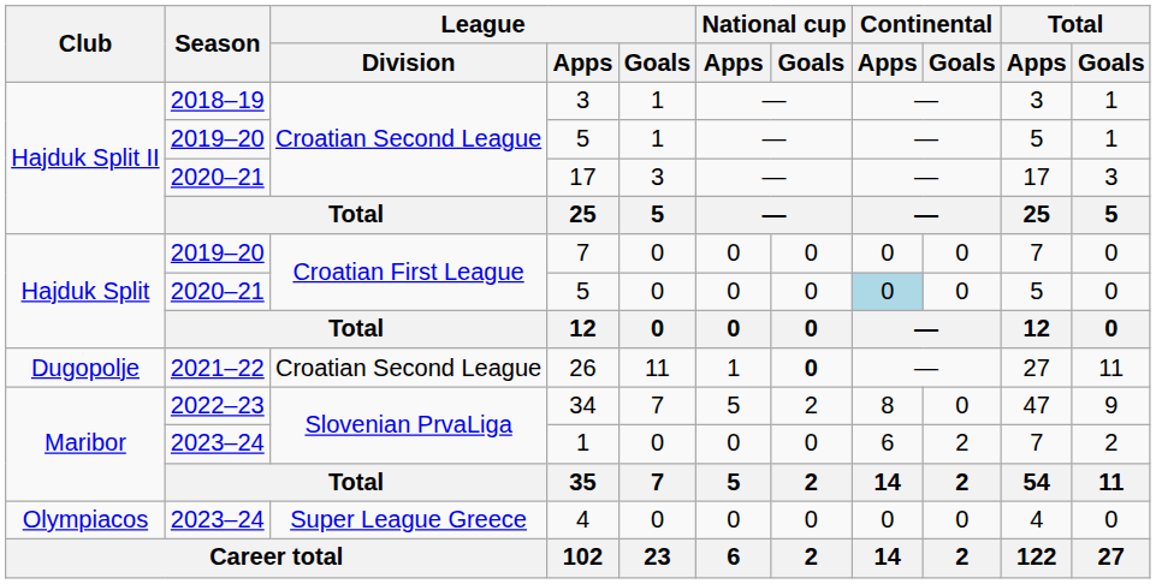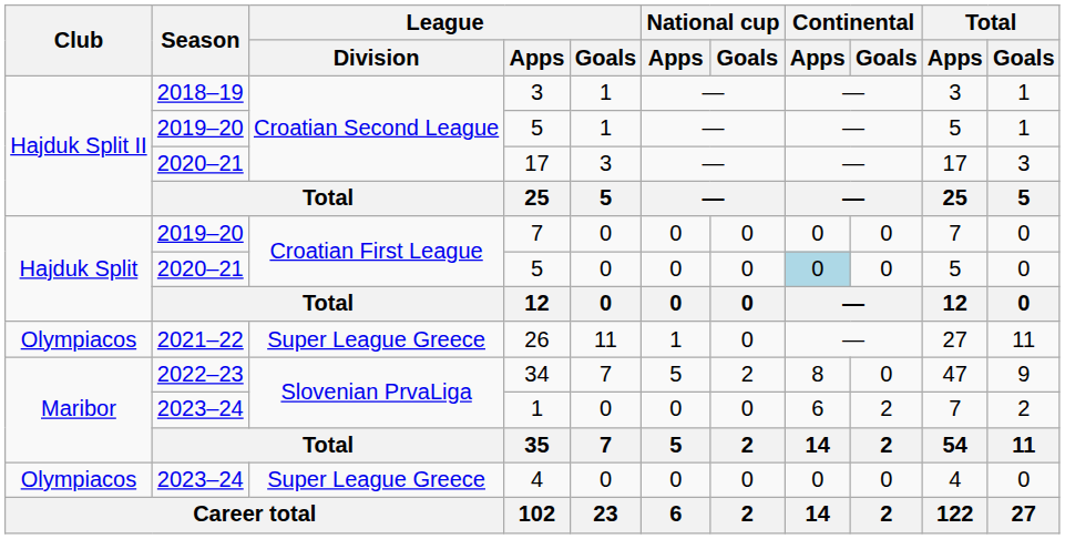 <table class="wikitable" style="text-align: center">
 <tr>
 <th rowspan="2">Club</th>
 <th rowspan="2">Season</th>
 <th colspan="3">League</th>
 <th colspan="2">National cup</th>
 <th colspan="2">Continental</th>
 <th colspan="2">Total</th>
 </tr>
 <tr>
 <th>Division</th>
 <th>Apps</th>
 <th>Goals</th>
 <th>Apps</th>
 <th>Goals</th>
 <th>Apps</th>
 <th>Goals</th>
 <th>Apps</th>
 <th>Goals</th>
 </tr>
 <tr>
 <td rowspan="4"><a href='#'>Hajduk Split II</a></td>
 <td><a href='#'>2018–19</a></td>
 <td rowspan="3"><a href='#'>Croatian Second League</a></td>
 <td>3</td>
 <td>1</td>
 <td colspan="2">—</td>
 <td colspan="2">—</td>
 <td>3</td>
 <td>1</td>
 </tr>
 <tr>
 <td><a href='#'>2019–20</a></td>
 <td>5</td>
 <td>1</td>
 <td colspan="2">—</td>
 <td colspan="2">—</td>
 <td>5</td>
 <td>1</td>
 </tr>
 <tr>
 <td><a href='#'>2020–21</a></td>
 <td>17</td>
 <td>3</td>
 <td colspan="2">—</td>
 <td colspan="2">—</td>
 <td>17</td>
 <td>3</td>
 </tr>
 <tr>
 <th colspan="2">Total</th>
 <th>25</th>
 <th>5</th>
 <th colspan="2">—</th>
 <th colspan="2">—</th>
 <th>25</th>
 <th>5</th>
 </tr>
 <tr>
 <td rowspan="3"><a href='#'>Hajduk Split</a></td>
 <td><a href='#'>2019–20</a></td>
 <td rowspan="2"><a href='#'>Croatian First League</a></td>
 <td>7</td>
 <td>0</td>
 <td>0</td>
 <td>0</td>
 <td>0</td>
 <td>0</td>
 <td>7</td>
 <td>0</td>
 </tr>
 <tr>
 <td><a href='#'>2020–21</a></td>
 <td>5</td>
 <td>0</td>
 <td>0</td>
 <td>0</td>
 <td style="background: lightblue;">0</td>
 <td>0</td>
 <td>5</td>
 <td>0</td>
 </tr>
 <tr>
 <th colspan="2">Total</th>
 <th>12</th>
 <th>0</th>
 <th>0</th>
 <th>0</th>
 <th colspan="2">—</th>
 <th>12</th>
 <th>0</th>
 </tr>
 <tr>
-<td><a href='#'>Dugopolje</a></td>
+<td><a href='#'>Olympiacos</a></td>
 <td><a href='#'>2021–22</a></td>
-<td>Croatian Second League</td>
+<td><a href='#'>Super League Greece</a></td>
 <td>26</td>
 <td>11</td>
 <td>1</td>
-<td><strong>0</strong></td>
+<td>0</td>
 <td colspan="2">—</td>
 <td>27</td>
 <td>11</td>
 </tr>
 <tr>
 <td rowspan="3"><a href='#'>Maribor</a></td>
 <td><a href='#'>2022–23</a></td>
 <td rowspan="2"><a href='#'>Slovenian PrvaLiga</a></td>
 <td>34</td>
 <td>7</td>
 <td>5</td>
 <td>2</td>
 <td>8</td>
 <td>0</td>
 <td>47</td>
 <td>9</td>
 </tr>
 <tr>
 <td><a href='#'>2023–24</a></td>
 <td>1</td>
 <td>0</td>
 <td>0</td>
 <td>0</td>
 <td>6</td>
 <td>2</td>
 <td>7</td>
 <td>2</td>
 </tr>
 <tr>
 <th colspan="2">Total</th>
 <th>35</th>
 <th>7</th>
 <th>5</th>
 <th>2</th>
 <th>14</th>
 <th>2</th>
 <th>54</th>
 <th>11</th>
 </tr>
 <tr>
 <td><a href='#'>Olympiacos</a></td>
 <td><a href='#'>2023–24</a></td>
 <td><a href='#'>Super League Greece</a></td>
 <td>4</td>
 <td>0</td>
 <td>0</td>
 <td>0</td>
 <td>0</td>
 <td>0</td>
 <td>4</td>
 <td>0</td>
 </tr>
 <tr>
 <th colspan="3">Career total</th>
 <th>102</th>
 <th>23</th>
 <th>6</th>
 <th>2</th>
 <th>14</th>
 <th>2</th>
 <th>122</th>
 <th>27</th>
 </tr>
 </table>
